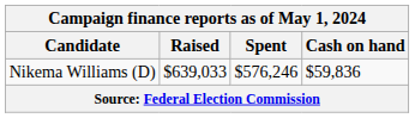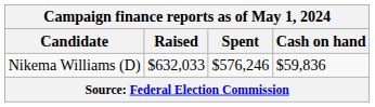 <table class="wikitable sortable">
 <tr>
 <th colspan=4>Campaign finance reports as of May 1, 2024</th>
 </tr>
 <tr style="text-align:center;">
 <th>Candidate</th>
 <th>Raised</th>
 <th>Spent</th>
 <th>Cash on hand</th>
 </tr>
 <tr>
 <td>Nikema Williams (D)</td>
-<td>$639,033</td>
+<td>$632,033</td>
 <td>$576,246</td>
 <td>$59,836</td>
 </tr>
 <tr>
 <th colspan="4"><small>Source: <a href='#'>Federal Election Commission</a></small></th>
 </tr>
 </table>
